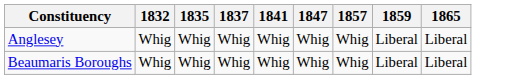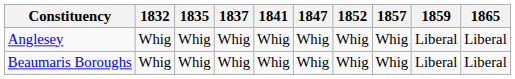 <table class=wikitable sortable>
 <tr>
 <th>Constituency</th>
 <th>1832</th>
 <th>1835</th>
 <th>1837</th>
 <th>1841</th>
 <th>1847</th>
+<th>1852</th>
 <th>1857</th>
 <th>1859</th>
 <th>1865</th>
 </tr>
 <tr>
 <td><a href='#'>Anglesey</a></td>
+<td bgcolor=>Whig</td>
 <td bgcolor=>Whig</td>
 <td bgcolor=>Whig</td>
 <td bgcolor=>Whig</td>
 <td bgcolor=>Whig</td>
 <td bgcolor=>Whig</td>
 <td bgcolor=>Whig</td>
 <td bgcolor=>Liberal</td>
 <td bgcolor=>Liberal</td>
 </tr>
 <tr>
 <td><a href='#'>Beaumaris Boroughs</a></td>
 <td bgcolor=>Whig</td>
 <td bgcolor=>Whig</td>
 <td bgcolor=>Whig</td>
 <td bgcolor=>Whig</td>
 <td bgcolor=>Whig</td>
 <td bgcolor=>Whig</td>
+<td bgcolor=>Whig</td>
 <td bgcolor=>Liberal</td>
 <td bgcolor=>Liberal</td>
 </tr>
 </table>
